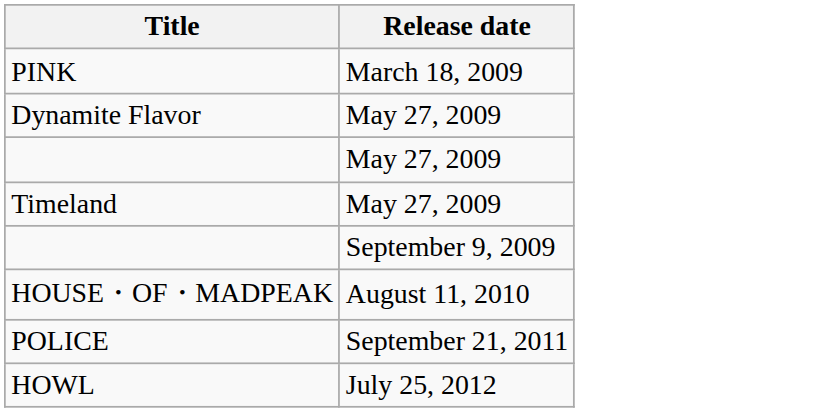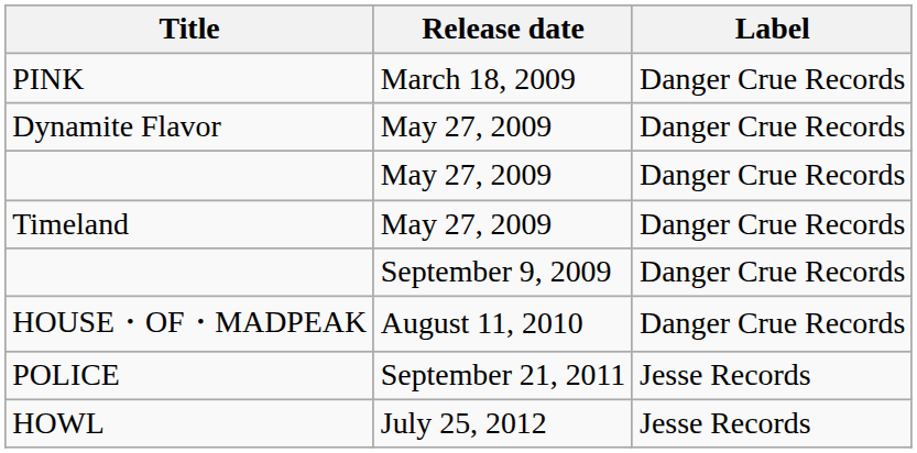 <table class="wikitable">
 <tr>
 <th>Title</th>
 <th>Release date</th>
+<th>Label</th>
 </tr>
 <tr>
 <td>PINK</td>
 <td>March 18, 2009</td>
+<td>Danger Crue Records</td>
 </tr>
 <tr>
 <td>Dynamite Flavor</td>
 <td>May 27, 2009</td>
+<td>Danger Crue Records</td>
 </tr>
 <tr>
 <td></td>
 <td>May 27, 2009</td>
+<td>Danger Crue Records</td>
 </tr>
 <tr>
 <td>Timeland</td>
 <td>May 27, 2009</td>
+<td>Danger Crue Records</td>
 </tr>
 <tr>
 <td></td>
 <td>September 9, 2009</td>
+<td>Danger Crue Records</td>
 </tr>
 <tr>
 <td>HOUSE・OF・MADPEAK</td>
 <td>August 11, 2010</td>
+<td>Danger Crue Records</td>
 </tr>
 <tr>
 <td>POLICE</td>
 <td>September 21, 2011</td>
+<td>Jesse Records</td>
 </tr>
 <tr>
 <td>HOWL</td>
 <td>July 25, 2012</td>
+<td>Jesse Records</td>
 </tr>
 </table>
